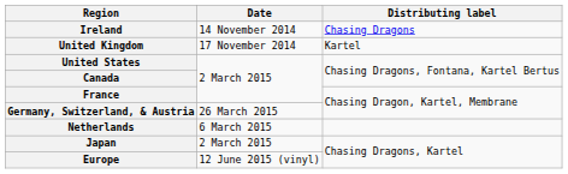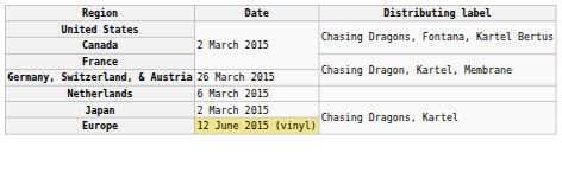 <table class="wikitable plainrowheaders">
 <tr>
 <th scope="col">Region</th>
 <th scope="col">Date</th>
 <th scope="col">Distributing label</th>
-</tr>
-<tr>
-<th scope="row">Ireland</th>
-<td>14 November 2014</td>
-<td><a href='#'>Chasing Dragons</a></td>
-</tr>
-<tr>
-<th scope="row">United Kingdom</th>
-<td>17 November 2014</td>
-<td>Kartel</td>
 </tr>
 <tr>
 <th scope="row">United States</th>
 <td rowspan="3">2 March 2015</td>
 <td rowspan="2">Chasing Dragons, Fontana, Kartel Bertus</td>
 </tr>
 <tr>
 <th scope="row">Canada</th>
 </tr>
 <tr>
 <th scope="row">France</th>
 <td rowspan="2">Chasing Dragon, Kartel, Membrane</td>
 </tr>
 <tr>
 <th scope="row">Germany, Switzerland, & Austria</th>
 <td>26 March 2015</td>
 </tr>
 <tr>
 <th scope="row">Netherlands</th>
 <td>6 March 2015</td>
 </tr>
 <tr>
 <th scope="row">Japan</th>
 <td>2 March 2015</td>
 <td rowspan="2">Chasing Dragons, Kartel</td>
 </tr>
 <tr>
 <th scope="row">Europe</th>
-<td>12 June 2015 (vinyl)</td>
+<td style="background: khaki;">12 June 2015 (vinyl)</td>
 </tr>
 </table>
